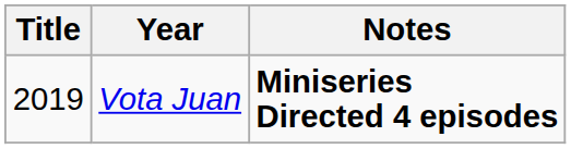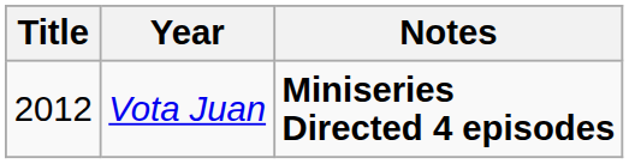 <table class="wikitable sortable">
 <tr>
 <th>Title</th>
 <th>Year</th>
 <th>Notes</th>
 </tr>
 <tr>
-<td>2019</td>
+<td>2012</td>
 <td><em><a href='#'>Vota Juan</a></em></td>
 <td><strong>Miniseries<br>Directed 4 episodes</strong></td>
 </tr>
 </table>
